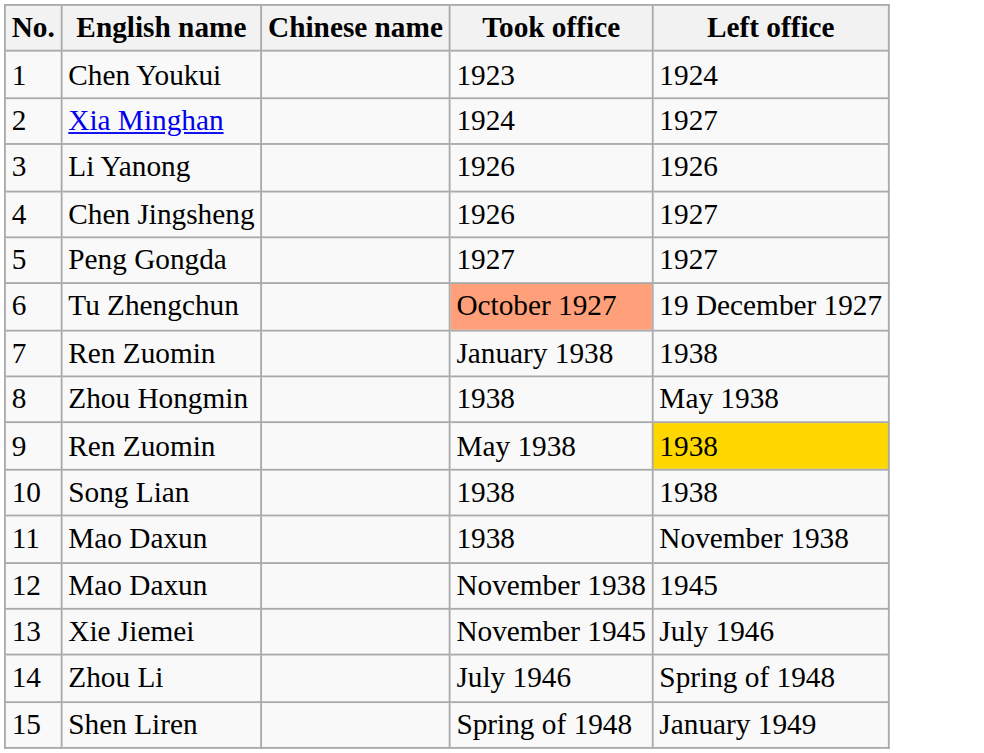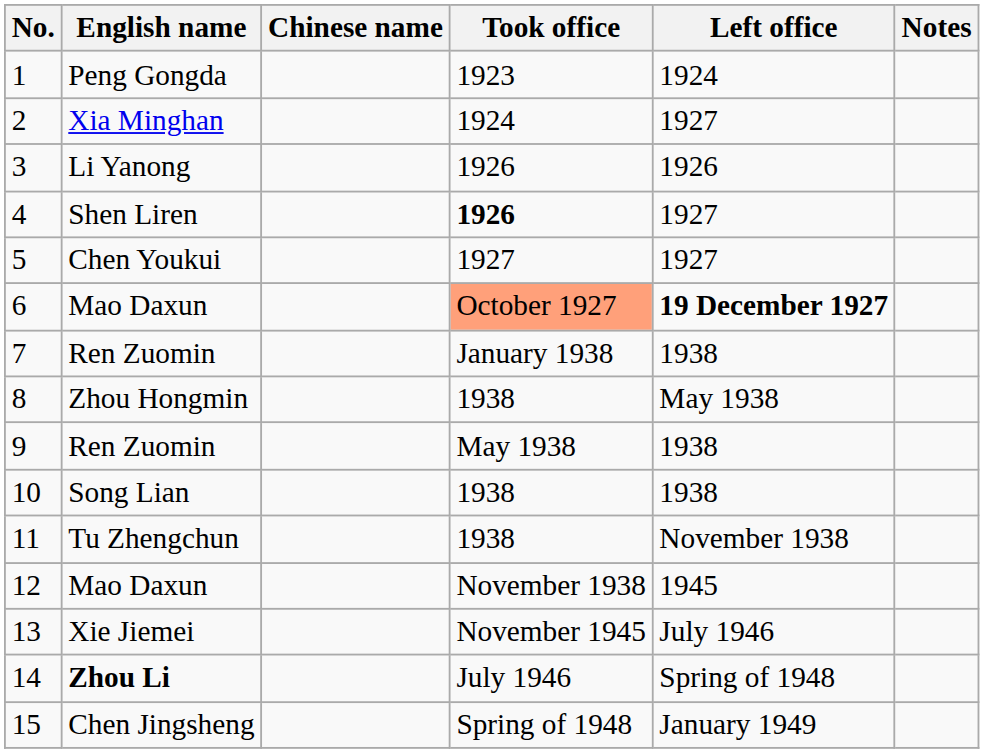 <table class="wikitable">
 <tr>
 <th>No.</th>
 <th>English name</th>
 <th>Chinese name</th>
 <th>Took office</th>
 <th>Left office</th>
+<th>Notes</th>
 </tr>
 <tr>
 <td>1</td>
-<td>Chen Youkui</td>
+<td>Peng Gongda</td>
 <td></td>
 <td>1923</td>
 <td>1924</td>
+<td></td>
 </tr>
 <tr>
 <td>2</td>
 <td><a href='#'>Xia Minghan</a></td>
 <td></td>
 <td>1924</td>
 <td>1927</td>
+<td></td>
 </tr>
 <tr>
 <td>3</td>
 <td>Li Yanong</td>
 <td></td>
 <td>1926</td>
 <td>1926</td>
+<td></td>
 </tr>
 <tr>
 <td>4</td>
-<td>Chen Jingsheng</td>
+<td>Shen Liren</td>
 <td></td>
-<td>1926</td>
+<td><strong>1926</strong></td>
 <td>1927</td>
+<td></td>
 </tr>
 <tr>
 <td>5</td>
-<td>Peng Gongda</td>
+<td>Chen Youkui</td>
 <td></td>
 <td>1927</td>
 <td>1927</td>
+<td></td>
 </tr>
 <tr>
 <td>6</td>
-<td>Tu Zhengchun</td>
+<td>Mao Daxun</td>
 <td></td>
 <td style="background: lightsalmon;">October 1927</td>
-<td>19 December 1927</td>
+<td><strong>19 December 1927</strong></td>
+<td></td>
 </tr>
 <tr>
 <td>7</td>
 <td>Ren Zuomin</td>
 <td></td>
 <td>January 1938</td>
 <td>1938</td>
+<td></td>
 </tr>
 <tr>
 <td>8</td>
 <td>Zhou Hongmin</td>
 <td></td>
 <td>1938</td>
 <td>May 1938</td>
+<td></td>
 </tr>
 <tr>
 <td>9</td>
 <td>Ren Zuomin</td>
 <td></td>
 <td>May 1938</td>
-<td style="background: gold;">1938</td>
+<td>1938</td>
+<td></td>
 </tr>
 <tr>
 <td>10</td>
 <td>Song Lian</td>
 <td></td>
 <td>1938</td>
 <td>1938</td>
+<td></td>
 </tr>
 <tr>
 <td>11</td>
-<td>Mao Daxun</td>
+<td>Tu Zhengchun</td>
 <td></td>
 <td>1938</td>
 <td>November 1938</td>
+<td></td>
 </tr>
 <tr>
 <td>12</td>
 <td>Mao Daxun</td>
 <td></td>
 <td>November 1938</td>
 <td>1945</td>
+<td></td>
 </tr>
 <tr>
 <td>13</td>
 <td>Xie Jiemei</td>
 <td></td>
 <td>November 1945</td>
 <td>July 1946</td>
+<td></td>
 </tr>
 <tr>
 <td>14</td>
-<td>Zhou Li</td>
+<td><strong>Zhou Li</strong></td>
 <td></td>
 <td>July 1946</td>
 <td>Spring of 1948</td>
+<td></td>
 </tr>
 <tr>
 <td>15</td>
-<td>Shen Liren</td>
+<td>Chen Jingsheng</td>
 <td></td>
 <td>Spring of 1948</td>
 <td>January 1949</td>
+<td></td>
 </tr>
 </table>
